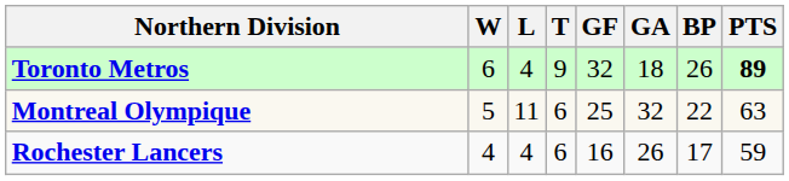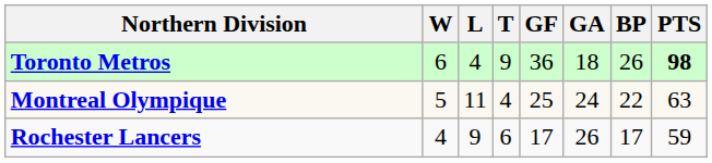 <table class="wikitable" style="text-align:center">
 <tr>
 <th style="width:17em">Northern Division</th>
 <th>W</th>
 <th>L</th>
 <th>T</th>
 <th>GF</th>
 <th>GA</th>
 <th>BP</th>
 <th>PTS</th>
 </tr>
 <tr style="text-align:center; background:#cfc;">
 <td align=left><strong><a href='#'>Toronto Metros</a></strong></td>
 <td>6</td>
 <td>4</td>
 <td>9</td>
-<td>32</td>
+<td>36</td>
 <td>18</td>
 <td>26</td>
-<td><strong>89</strong></td>
+<td><strong>98</strong></td>
 </tr>
 <tr style="text-align:center; background:#faf8f0;">
 <td align=left><strong><a href='#'>Montreal Olympique</a></strong></td>
 <td>5</td>
 <td>11</td>
-<td>6</td>
+<td>4</td>
 <td>25</td>
-<td>32</td>
+<td>24</td>
 <td>22</td>
 <td>63</td>
 </tr>
 <tr align=center>
 <td align=left><strong><a href='#'>Rochester Lancers</a></strong></td>
 <td>4</td>
-<td>4</td>
+<td>9</td>
 <td>6</td>
-<td>16</td>
+<td>17</td>
 <td>26</td>
 <td>17</td>
 <td>59</td>
 </tr>
 </table>
